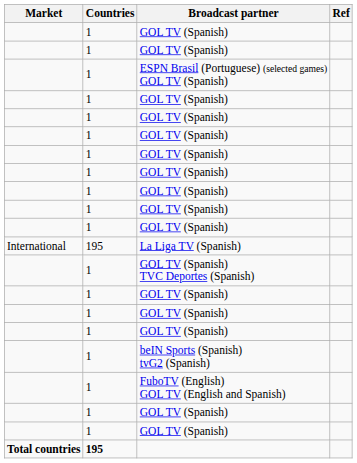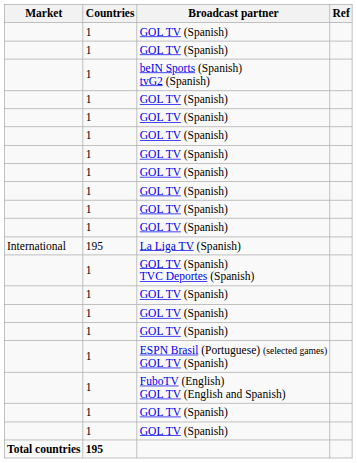 <table class="wikitable">
 <tr>
 <th>Market</th>
 <th>Countries</th>
 <th>Broadcast partner</th>
 <th>Ref</th>
 </tr>
 <tr>
 <td></td>
 <td>1</td>
 <td><a href='#'>GOL TV</a> (Spanish)</td>
 <td></td>
 </tr>
 <tr>
 <td></td>
 <td>1</td>
 <td><a href='#'>GOL TV</a> (Spanish)</td>
 <td></td>
 </tr>
 <tr>
 <td></td>
 <td>1</td>
-<td><a href='#'>ESPN Brasil</a> (Portuguese) <small>(selected games)</small> <br> <a href='#'>GOL TV</a> (Spanish)</td>
+<td><a href='#'>beIN Sports</a> (Spanish) <br> <a href='#'>tvG2</a> (Spanish)</td>
 <td></td>
 </tr>
 <tr>
 <td></td>
 <td>1</td>
 <td><a href='#'>GOL TV</a> (Spanish)</td>
 <td></td>
 </tr>
 <tr>
 <td></td>
 <td>1</td>
 <td><a href='#'>GOL TV</a> (Spanish)</td>
 <td></td>
 </tr>
 <tr>
 <td></td>
 <td>1</td>
 <td><a href='#'>GOL TV</a> (Spanish)</td>
 <td></td>
 </tr>
 <tr>
 <td></td>
 <td>1</td>
 <td><a href='#'>GOL TV</a> (Spanish)</td>
 <td></td>
 </tr>
 <tr>
 <td></td>
 <td>1</td>
 <td><a href='#'>GOL TV</a> (Spanish)</td>
 <td></td>
 </tr>
 <tr>
 <td></td>
 <td>1</td>
 <td><a href='#'>GOL TV</a> (Spanish)</td>
 <td></td>
 </tr>
 <tr>
 <td></td>
 <td>1</td>
 <td><a href='#'>GOL TV</a> (Spanish)</td>
 <td></td>
 </tr>
 <tr>
 <td></td>
 <td>1</td>
 <td><a href='#'>GOL TV</a> (Spanish)</td>
 <td></td>
 </tr>
 <tr>
 <td>International</td>
 <td>195</td>
 <td><a href='#'>La Liga TV</a> (Spanish)</td>
 <td></td>
 </tr>
 <tr>
 <td></td>
 <td>1</td>
 <td><a href='#'>GOL TV</a> (Spanish) <br> <a href='#'>TVC Deportes</a> (Spanish)</td>
 <td></td>
 </tr>
 <tr>
 <td></td>
 <td>1</td>
 <td><a href='#'>GOL TV</a> (Spanish)</td>
 <td></td>
 </tr>
 <tr>
 <td></td>
 <td>1</td>
 <td><a href='#'>GOL TV</a> (Spanish)</td>
 <td></td>
 </tr>
 <tr>
 <td></td>
 <td>1</td>
 <td><a href='#'>GOL TV</a> (Spanish)</td>
 <td></td>
 </tr>
 <tr>
 <td></td>
 <td>1</td>
-<td><a href='#'>beIN Sports</a> (Spanish) <br> <a href='#'>tvG2</a> (Spanish)</td>
+<td><a href='#'>ESPN Brasil</a> (Portuguese) <small>(selected games)</small> <br> <a href='#'>GOL TV</a> (Spanish)</td>
 <td></td>
 </tr>
 <tr>
 <td></td>
 <td>1</td>
 <td><a href='#'>FuboTV</a> (English) <br> <a href='#'>GOL TV</a> (English and Spanish)</td>
 <td></td>
 </tr>
 <tr>
 <td></td>
 <td>1</td>
 <td><a href='#'>GOL TV</a> (Spanish)</td>
 <td></td>
 </tr>
 <tr>
 <td></td>
 <td>1</td>
 <td><a href='#'>GOL TV</a> (Spanish)</td>
 <td></td>
 </tr>
 <tr>
 <td><strong>Total countries</strong></td>
 <td><strong>195</strong></td>
 <td></td>
 <td></td>
 </tr>
 </table>
